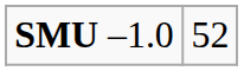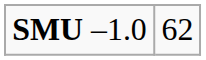 <table class="wikitable">
 <tr align="center">
 </tr>
 <tr align="center">
 <td><strong>SMU</strong> –1.0</td>
-<td>52</td>
+<td>62</td>
 </tr>
 </table>
